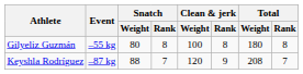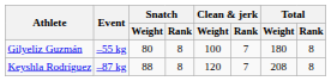 <table class=wikitable style=font-size:90%;text-align:center>
 <tr>
 <th rowspan=2>Athlete</th>
 <th rowspan=2>Event</th>
 <th colspan=2>Snatch</th>
 <th colspan=2>Clean & jerk</th>
 <th colspan=2>Total</th>
 </tr>
 <tr style=font-size:95%>
 <th>Weight</th>
 <th>Rank</th>
 <th>Weight</th>
 <th>Rank</th>
 <th>Weight</th>
 <th>Rank</th>
 </tr>
 <tr align=center>
 <td align=left><a href='#'>Gilyeliz Guzmán</a></td>
 <td align=left><a href='#'>–55 kg</a></td>
 <td>80</td>
 <td>8</td>
 <td>100</td>
-<td>8</td>
+<td>7</td>
 <td>180</td>
 <td>8</td>
 </tr>
 <tr align=center>
 <td align=left><a href='#'>Keyshla Rodríguez</a></td>
 <td align=left rowspan=2><a href='#'>–87 kg</a></td>
 <td>88</td>
+<td>8</td>
+<td>120</td>
 <td>7</td>
-<td>120</td>
-<td>9</td>
 <td>208</td>
-<td>7</td>
+<td>8</td>
 </tr>
 </table>
